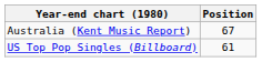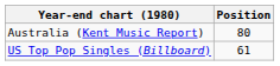 <table class="wikitable sortable">
 <tr>
 <th>Year-end chart (1980)</th>
 <th>Position</th>
 </tr>
 <tr>
 <td>Australia (<a href='#'>Kent Music Report</a>)</td>
-<td align="center">67</td>
+<td align="center">80</td>
 </tr>
 <tr>
 <td><a href='#'>US Top Pop Singles (<em>Billboard</em>)</a></td>
 <td align="center">61</td>
 </tr>
 </table>
